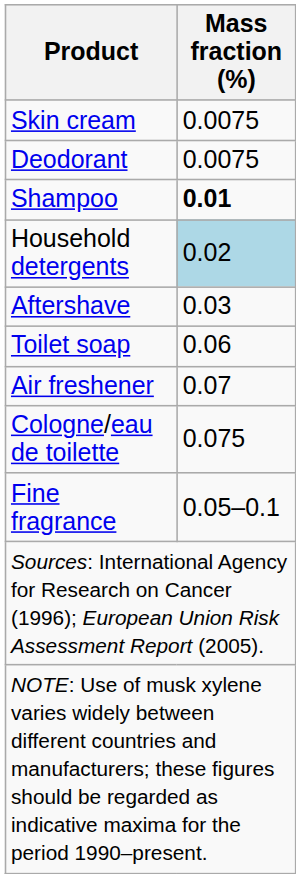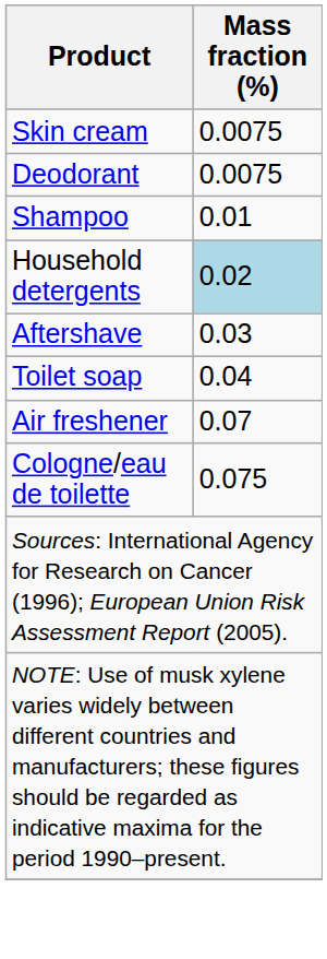 <table class="wikitable" align=right width=30% style="margin: 0 0 1em 1em;">
 <tr>
 <th>Product</th>
 <th>Mass fraction (%)</th>
 </tr>
 <tr>
 <td><a href='#'>Skin cream</a></td>
 <td>0.0075</td>
 </tr>
 <tr>
 <td><a href='#'>Deodorant</a></td>
 <td>0.0075</td>
 </tr>
 <tr>
 <td><a href='#'>Shampoo</a></td>
-<td><strong>0.01</strong></td>
+<td>0.01</td>
 </tr>
 <tr>
 <td>Household <a href='#'>detergents</a></td>
 <td style="background: lightblue;">0.02</td>
 </tr>
 <tr>
 <td><a href='#'>Aftershave</a></td>
 <td>0.03</td>
 </tr>
 <tr>
 <td><a href='#'>Toilet soap</a></td>
-<td>0.06</td>
+<td>0.04</td>
 </tr>
 <tr>
 <td><a href='#'>Air freshener</a></td>
 <td>0.07</td>
 </tr>
 <tr>
 <td><a href='#'>Cologne</a>/<a href='#'>eau de toilette</a></td>
 <td>0.075</td>
 </tr>
 <tr>
-<td><a href='#'>Fine fragrance</a></td>
-<td>0.05–0.1</td>
-</tr>
-<tr>
 <td colspan=2><small><em>Sources</em>: International Agency for Research on Cancer (1996); <em>European Union Risk Assessment Report</em> (2005).</small></td>
 </tr>
 <tr>
 <td colspan=2><small><em>NOTE</em>: Use of musk xylene varies widely between different countries and manufacturers; these figures should be regarded as indicative maxima for the period 1990–present.</small></td>
 </tr>
 <tr>
 </tr>
 </table>
